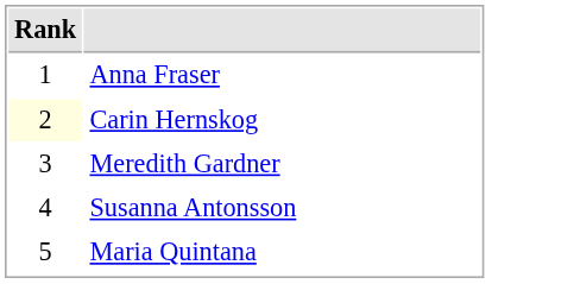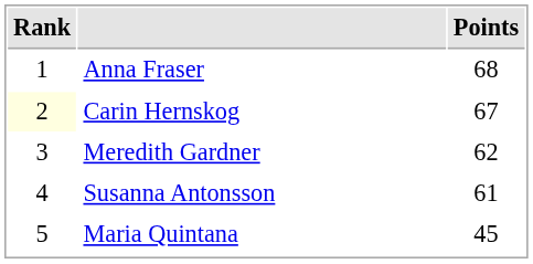 <table cellspacing="1" cellpadding="3" style="border:1px solid #AAAAAA;font-size:86%">
 <tr bgcolor="#E4E4E4">
 <th style="border-bottom:1px solid #AAAAAA" width=10>Rank</th>
 <th style="border-bottom:1px solid #AAAAAA" width=200></th>
+<th style="border-bottom:1px solid #AAAAAA" width=20>Points</th>
 </tr>
 <tr>
 <td align="center">1</td>
 <td> <a href='#'>Anna Fraser</a></td>
+<td align=center>68</td>
 </tr>
 <tr>
 <td align="center" style="background: lightyellow;">2</td>
 <td> <a href='#'>Carin Hernskog</a></td>
+<td align=center>67</td>
 </tr>
 <tr>
 <td align="center">3</td>
 <td> <a href='#'>Meredith Gardner</a></td>
+<td align=center>62</td>
 </tr>
 <tr>
 <td align="center">4</td>
 <td> <a href='#'>Susanna Antonsson</a></td>
+<td align=center>61</td>
 </tr>
 <tr>
 <td align="center">5</td>
 <td> <a href='#'>Maria Quintana</a></td>
+<td align=center>45</td>
 </tr>
 </table>
